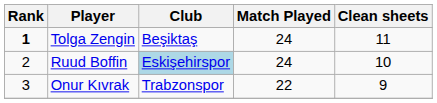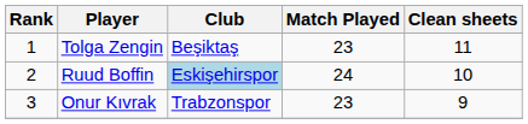 <table class="wikitable sortable" style="text-align:center">
 <tr>
 <th>Rank</th>
 <th>Player</th>
 <th>Club</th>
 <th>Match Played</th>
 <th>Clean sheets</th>
 </tr>
 <tr>
-<td><strong>1</strong></td>
+<td>1</td>
 <td align="left"> <a href='#'>Tolga Zengin</a></td>
 <td align="left"><a href='#'>Beşiktaş</a></td>
-<td>24</td>
+<td>23</td>
 <td>11</td>
 </tr>
 <tr>
 <td>2</td>
 <td align="left"> <a href='#'>Ruud Boffin</a></td>
 <td align="left" style="background: lightblue;"><a href='#'>Eskişehirspor</a></td>
 <td>24</td>
 <td>10</td>
 </tr>
 <tr>
 <td>3</td>
 <td align="left"> <a href='#'>Onur Kıvrak</a></td>
 <td align="left"><a href='#'>Trabzonspor</a></td>
-<td>22</td>
+<td>23</td>
 <td>9</td>
 </tr>
 <tr>
 </tr>
 </table>
